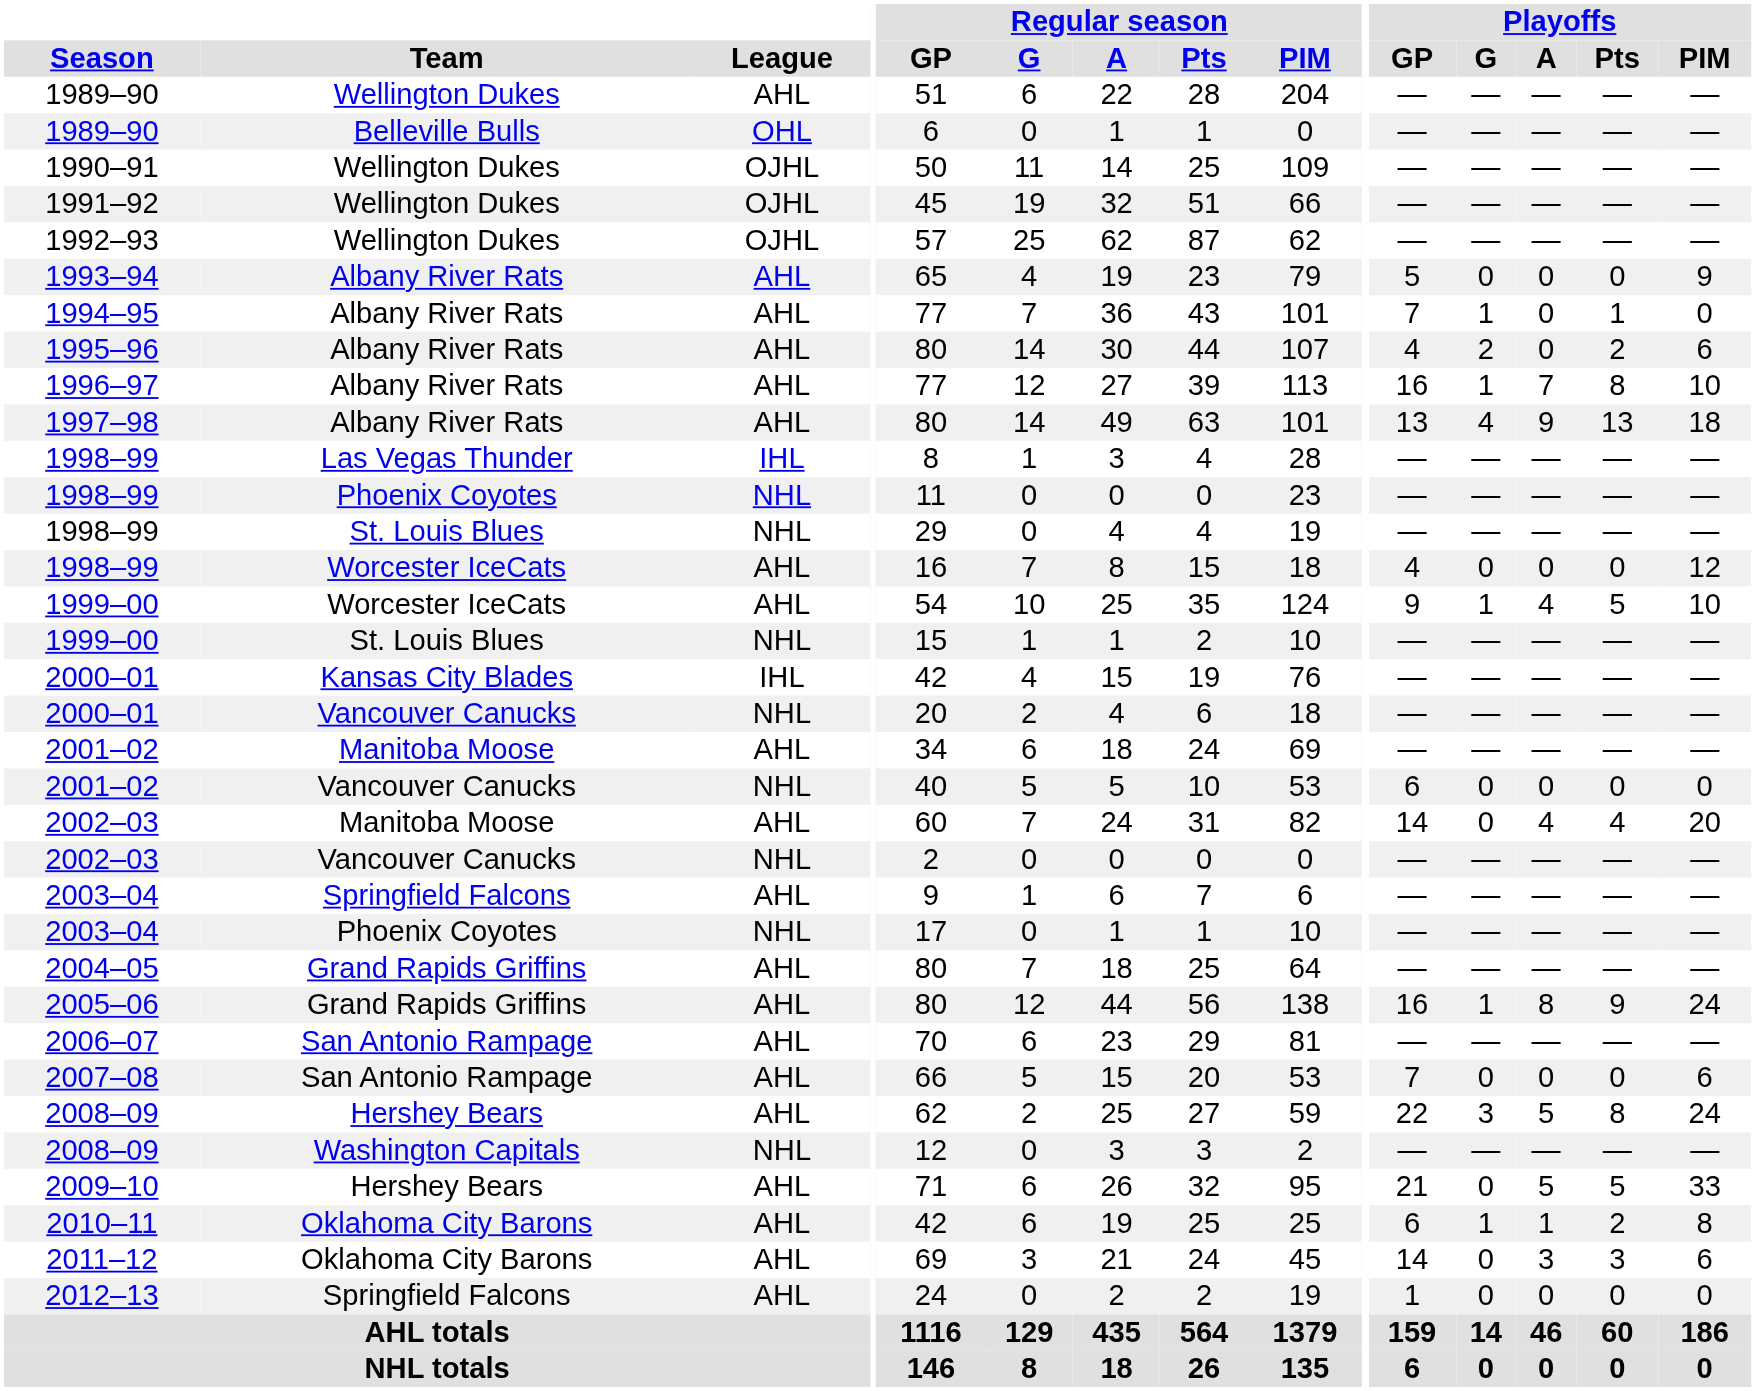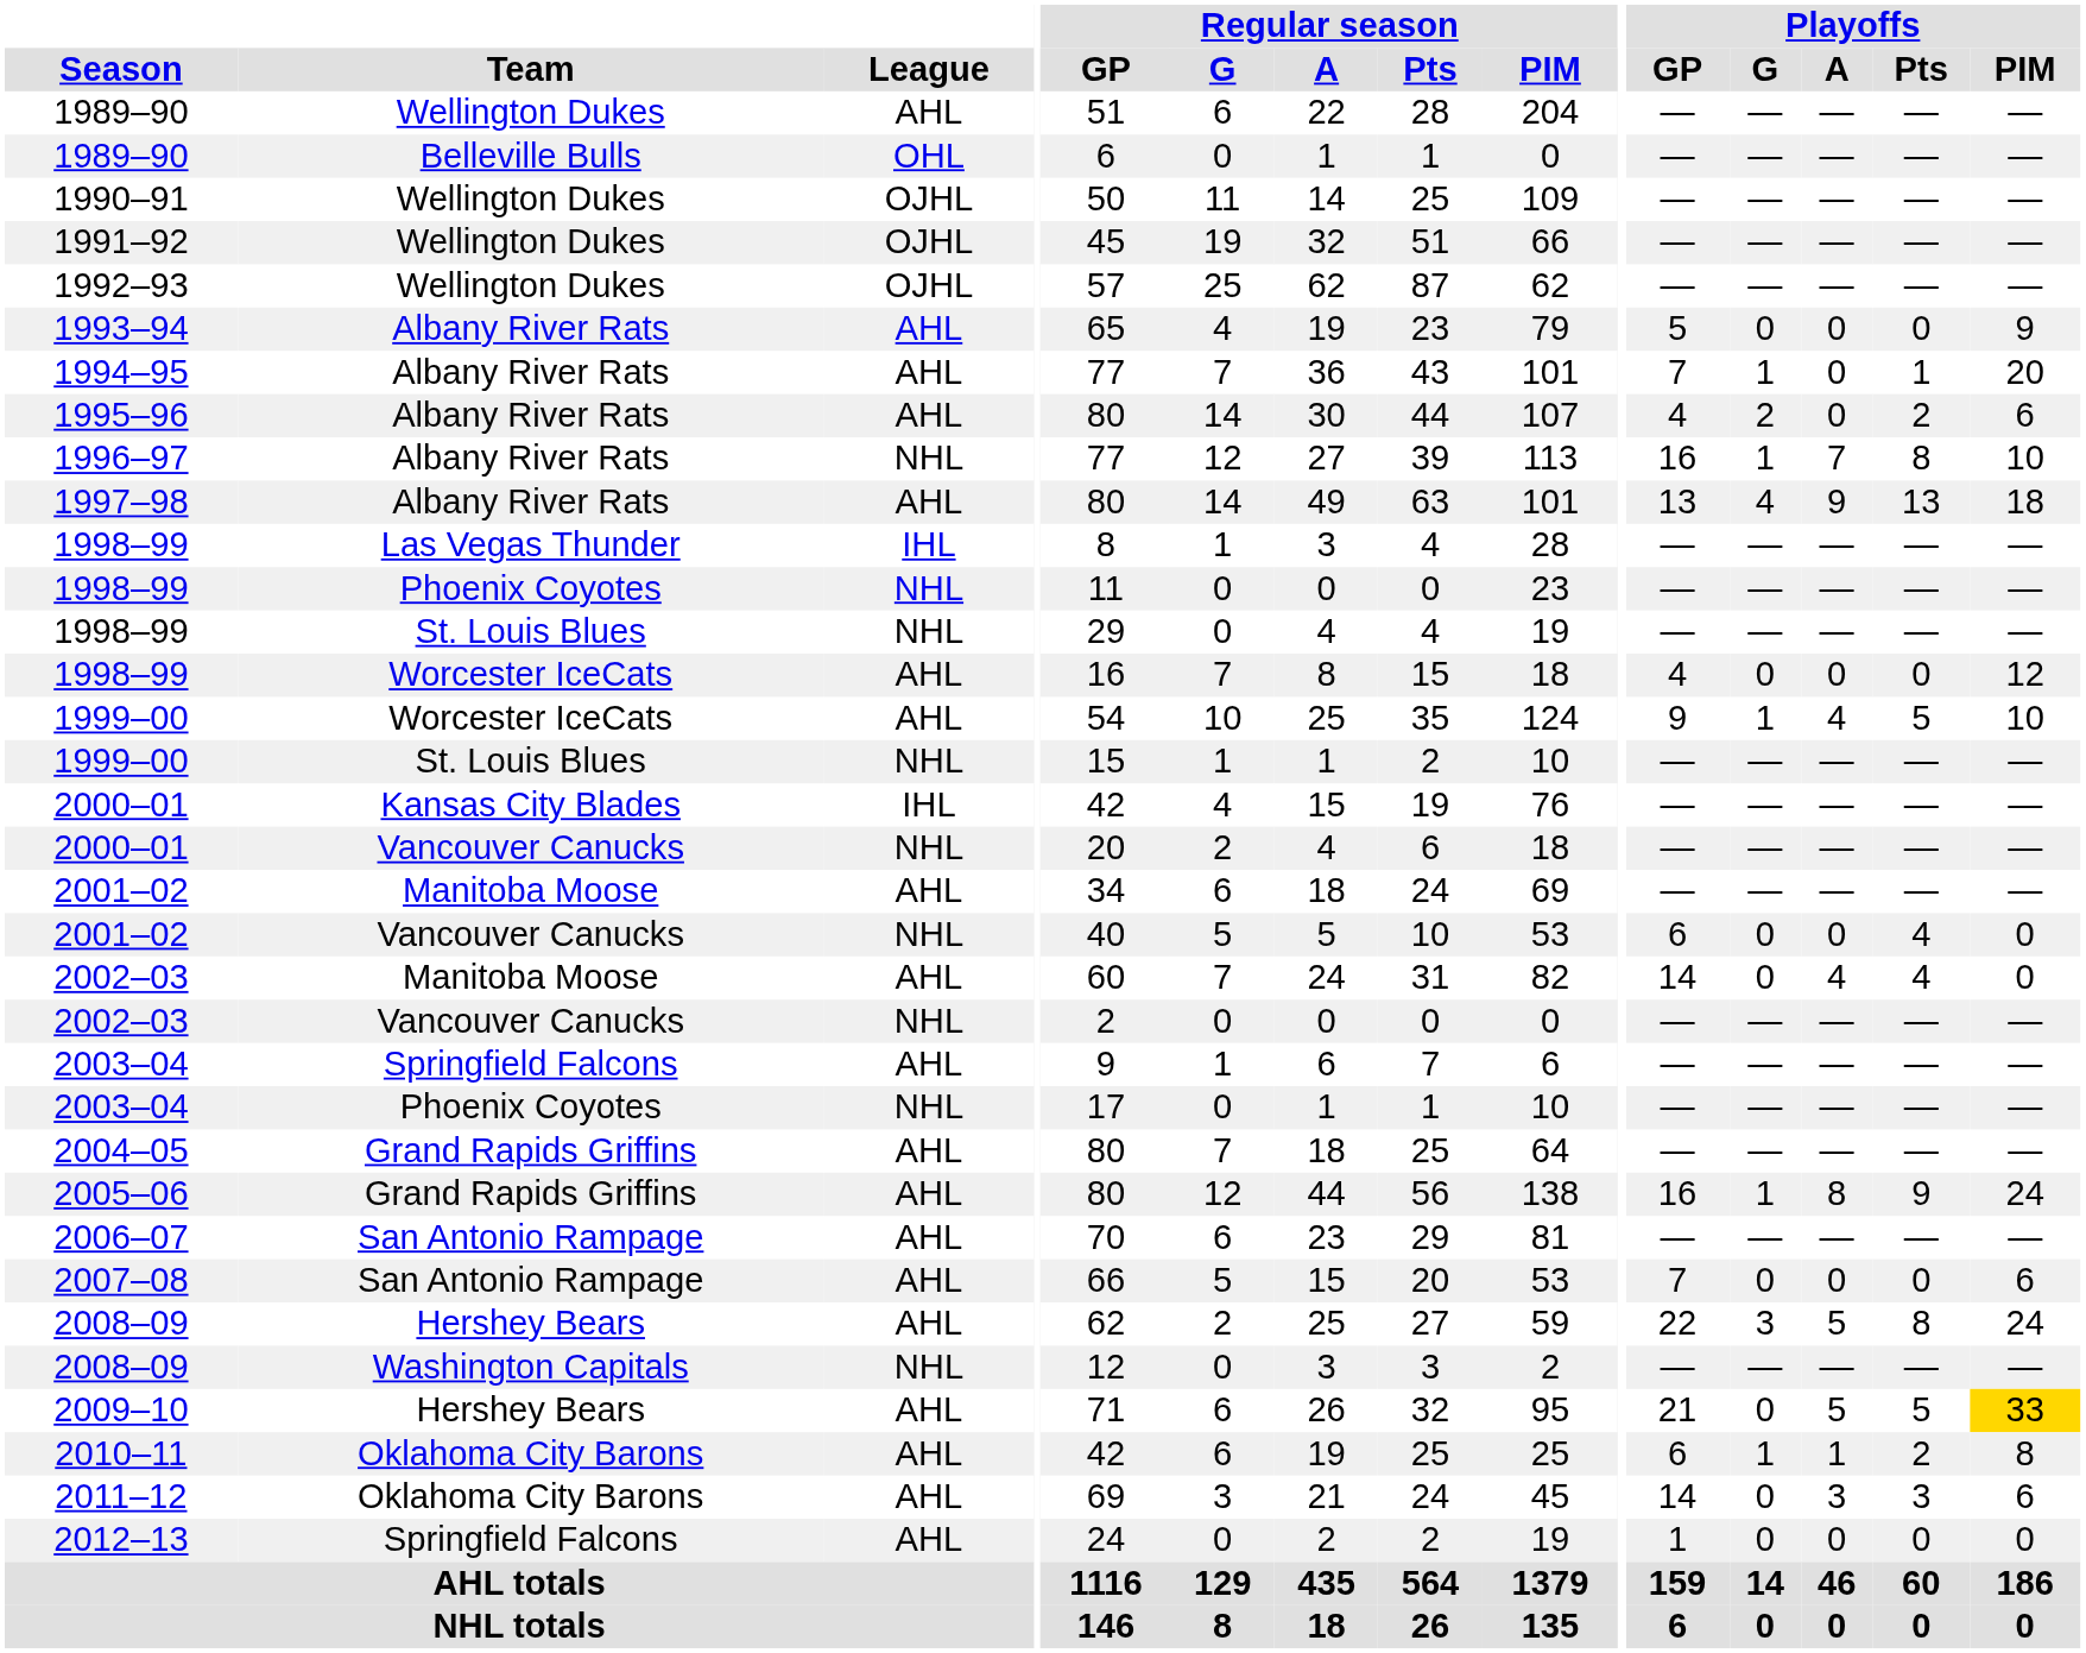 <table border="0" cellpadding="1" cellspacing="0" style="text-align:center; width:60em">
 <tr bgcolor="#e0e0e0">
 <th colspan="3" bgcolor="#ffffff"></th>
 <th rowspan="100" bgcolor="#ffffff"></th>
 <th colspan="5"><a href='#'>Regular season</a></th>
 <th rowspan="100" bgcolor="#ffffff"></th>
 <th colspan="5"><a href='#'>Playoffs</a></th>
 </tr>
 <tr bgcolor="#e0e0e0">
 <th><a href='#'>Season</a></th>
 <th>Team</th>
 <th>League</th>
 <th>GP</th>
 <th><a href='#'>G</a></th>
 <th><a href='#'>A</a></th>
 <th><a href='#'>Pts</a></th>
 <th><a href='#'>PIM</a></th>
 <th>GP</th>
 <th>G</th>
 <th>A</th>
 <th>Pts</th>
 <th>PIM</th>
 </tr>
 <tr>
 <td>1989–90</td>
 <td><a href='#'>Wellington Dukes</a></td>
 <td>AHL</td>
 <td>51</td>
 <td>6</td>
 <td>22</td>
 <td>28</td>
 <td>204</td>
 <td>—</td>
 <td>—</td>
 <td>—</td>
 <td>—</td>
 <td>—</td>
 </tr>
 <tr bgcolor="#f0f0f0">
 <td><a href='#'>1989–90</a></td>
 <td><a href='#'>Belleville Bulls</a></td>
 <td><a href='#'>OHL</a></td>
 <td>6</td>
 <td>0</td>
 <td>1</td>
 <td>1</td>
 <td>0</td>
 <td>—</td>
 <td>—</td>
 <td>—</td>
 <td>—</td>
 <td>—</td>
 </tr>
 <tr>
 <td>1990–91</td>
 <td>Wellington Dukes</td>
 <td>OJHL</td>
 <td>50</td>
 <td>11</td>
 <td>14</td>
 <td>25</td>
 <td>109</td>
 <td>—</td>
 <td>—</td>
 <td>—</td>
 <td>—</td>
 <td>—</td>
 </tr>
 <tr bgcolor="#f0f0f0">
 <td>1991–92</td>
 <td>Wellington Dukes</td>
 <td>OJHL</td>
 <td>45</td>
 <td>19</td>
 <td>32</td>
 <td>51</td>
 <td>66</td>
 <td>—</td>
 <td>—</td>
 <td>—</td>
 <td>—</td>
 <td>—</td>
 </tr>
 <tr>
 <td>1992–93</td>
 <td>Wellington Dukes</td>
 <td>OJHL</td>
 <td>57</td>
 <td>25</td>
 <td>62</td>
 <td>87</td>
 <td>62</td>
 <td>—</td>
 <td>—</td>
 <td>—</td>
 <td>—</td>
 <td>—</td>
 </tr>
 <tr bgcolor="#f0f0f0">
 <td><a href='#'>1993–94</a></td>
 <td><a href='#'>Albany River Rats</a></td>
 <td><a href='#'>AHL</a></td>
 <td>65</td>
 <td>4</td>
 <td>19</td>
 <td>23</td>
 <td>79</td>
 <td>5</td>
 <td>0</td>
 <td>0</td>
 <td>0</td>
 <td>9</td>
 </tr>
 <tr>
 <td><a href='#'>1994–95</a></td>
 <td>Albany River Rats</td>
 <td>AHL</td>
 <td>77</td>
 <td>7</td>
 <td>36</td>
 <td>43</td>
 <td>101</td>
 <td>7</td>
 <td>1</td>
 <td>0</td>
 <td>1</td>
-<td>0</td>
+<td>20</td>
 </tr>
 <tr bgcolor="#f0f0f0">
 <td><a href='#'>1995–96</a></td>
 <td>Albany River Rats</td>
 <td>AHL</td>
 <td>80</td>
 <td>14</td>
 <td>30</td>
 <td>44</td>
 <td>107</td>
 <td>4</td>
 <td>2</td>
 <td>0</td>
 <td>2</td>
 <td>6</td>
 </tr>
 <tr>
 <td><a href='#'>1996–97</a></td>
 <td>Albany River Rats</td>
-<td>AHL</td>
+<td>NHL</td>
 <td>77</td>
 <td>12</td>
 <td>27</td>
 <td>39</td>
 <td>113</td>
 <td>16</td>
 <td>1</td>
 <td>7</td>
 <td>8</td>
 <td>10</td>
 </tr>
 <tr bgcolor="#f0f0f0">
 <td><a href='#'>1997–98</a></td>
 <td>Albany River Rats</td>
 <td>AHL</td>
 <td>80</td>
 <td>14</td>
 <td>49</td>
 <td>63</td>
 <td>101</td>
 <td>13</td>
 <td>4</td>
 <td>9</td>
 <td>13</td>
 <td>18</td>
 </tr>
 <tr>
 <td><a href='#'>1998–99</a></td>
 <td><a href='#'>Las Vegas Thunder</a></td>
 <td><a href='#'>IHL</a></td>
 <td>8</td>
 <td>1</td>
 <td>3</td>
 <td>4</td>
 <td>28</td>
 <td>—</td>
 <td>—</td>
 <td>—</td>
 <td>—</td>
 <td>—</td>
 </tr>
 <tr bgcolor="#f0f0f0">
 <td><a href='#'>1998–99</a></td>
 <td><a href='#'>Phoenix Coyotes</a></td>
 <td><a href='#'>NHL</a></td>
 <td>11</td>
 <td>0</td>
 <td>0</td>
 <td>0</td>
 <td>23</td>
 <td>—</td>
 <td>—</td>
 <td>—</td>
 <td>—</td>
 <td>—</td>
 </tr>
 <tr>
 <td>1998–99</td>
 <td><a href='#'>St. Louis Blues</a></td>
 <td>NHL</td>
 <td>29</td>
 <td>0</td>
 <td>4</td>
 <td>4</td>
 <td>19</td>
 <td>—</td>
 <td>—</td>
 <td>—</td>
 <td>—</td>
 <td>—</td>
 </tr>
 <tr bgcolor="#f0f0f0">
 <td><a href='#'>1998–99</a></td>
 <td><a href='#'>Worcester IceCats</a></td>
 <td>AHL</td>
 <td>16</td>
 <td>7</td>
 <td>8</td>
 <td>15</td>
 <td>18</td>
 <td>4</td>
 <td>0</td>
 <td>0</td>
 <td>0</td>
 <td>12</td>
 </tr>
 <tr>
 <td><a href='#'>1999–00</a></td>
 <td>Worcester IceCats</td>
 <td>AHL</td>
 <td>54</td>
 <td>10</td>
 <td>25</td>
 <td>35</td>
 <td>124</td>
 <td>9</td>
 <td>1</td>
 <td>4</td>
 <td>5</td>
 <td>10</td>
 </tr>
 <tr bgcolor="#f0f0f0">
 <td><a href='#'>1999–00</a></td>
 <td>St. Louis Blues</td>
 <td>NHL</td>
 <td>15</td>
 <td>1</td>
 <td>1</td>
 <td>2</td>
 <td>10</td>
 <td>—</td>
 <td>—</td>
 <td>—</td>
 <td>—</td>
 <td>—</td>
 </tr>
 <tr>
 <td><a href='#'>2000–01</a></td>
 <td><a href='#'>Kansas City Blades</a></td>
 <td>IHL</td>
 <td>42</td>
 <td>4</td>
 <td>15</td>
 <td>19</td>
 <td>76</td>
 <td>—</td>
 <td>—</td>
 <td>—</td>
 <td>—</td>
 <td>—</td>
 </tr>
 <tr bgcolor="#f0f0f0">
 <td><a href='#'>2000–01</a></td>
 <td><a href='#'>Vancouver Canucks</a></td>
 <td>NHL</td>
 <td>20</td>
 <td>2</td>
 <td>4</td>
 <td>6</td>
 <td>18</td>
 <td>—</td>
 <td>—</td>
 <td>—</td>
 <td>—</td>
 <td>—</td>
 </tr>
 <tr>
 <td><a href='#'>2001–02</a></td>
 <td><a href='#'>Manitoba Moose</a></td>
 <td>AHL</td>
 <td>34</td>
 <td>6</td>
 <td>18</td>
 <td>24</td>
 <td>69</td>
 <td>—</td>
 <td>—</td>
 <td>—</td>
 <td>—</td>
 <td>—</td>
 </tr>
 <tr bgcolor="#f0f0f0">
 <td><a href='#'>2001–02</a></td>
 <td>Vancouver Canucks</td>
 <td>NHL</td>
 <td>40</td>
 <td>5</td>
 <td>5</td>
 <td>10</td>
 <td>53</td>
 <td>6</td>
 <td>0</td>
 <td>0</td>
-<td>0</td>
+<td>4</td>
 <td>0</td>
 </tr>
 <tr>
 <td><a href='#'>2002–03</a></td>
 <td>Manitoba Moose</td>
 <td>AHL</td>
 <td>60</td>
 <td>7</td>
 <td>24</td>
 <td>31</td>
 <td>82</td>
 <td>14</td>
 <td>0</td>
 <td>4</td>
 <td>4</td>
-<td>20</td>
+<td>0</td>
 </tr>
 <tr bgcolor="#f0f0f0">
 <td><a href='#'>2002–03</a></td>
 <td>Vancouver Canucks</td>
 <td>NHL</td>
 <td>2</td>
 <td>0</td>
 <td>0</td>
 <td>0</td>
 <td>0</td>
 <td>—</td>
 <td>—</td>
 <td>—</td>
 <td>—</td>
 <td>—</td>
 </tr>
 <tr>
 <td><a href='#'>2003–04</a></td>
 <td><a href='#'>Springfield Falcons</a></td>
 <td>AHL</td>
 <td>9</td>
 <td>1</td>
 <td>6</td>
 <td>7</td>
 <td>6</td>
 <td>—</td>
 <td>—</td>
 <td>—</td>
 <td>—</td>
 <td>—</td>
 </tr>
 <tr bgcolor="#f0f0f0">
 <td><a href='#'>2003–04</a></td>
 <td>Phoenix Coyotes</td>
 <td>NHL</td>
 <td>17</td>
 <td>0</td>
 <td>1</td>
 <td>1</td>
 <td>10</td>
 <td>—</td>
 <td>—</td>
 <td>—</td>
 <td>—</td>
 <td>—</td>
 </tr>
 <tr>
 <td><a href='#'>2004–05</a></td>
 <td><a href='#'>Grand Rapids Griffins</a></td>
 <td>AHL</td>
 <td>80</td>
 <td>7</td>
 <td>18</td>
 <td>25</td>
 <td>64</td>
 <td>—</td>
 <td>—</td>
 <td>—</td>
 <td>—</td>
 <td>—</td>
 </tr>
 <tr bgcolor="#f0f0f0">
 <td><a href='#'>2005–06</a></td>
 <td>Grand Rapids Griffins</td>
 <td>AHL</td>
 <td>80</td>
 <td>12</td>
 <td>44</td>
 <td>56</td>
 <td>138</td>
 <td>16</td>
 <td>1</td>
 <td>8</td>
 <td>9</td>
 <td>24</td>
 </tr>
 <tr>
 <td><a href='#'>2006–07</a></td>
 <td><a href='#'>San Antonio Rampage</a></td>
 <td>AHL</td>
 <td>70</td>
 <td>6</td>
 <td>23</td>
 <td>29</td>
 <td>81</td>
 <td>—</td>
 <td>—</td>
 <td>—</td>
 <td>—</td>
 <td>—</td>
 </tr>
 <tr bgcolor="#f0f0f0">
 <td><a href='#'>2007–08</a></td>
 <td>San Antonio Rampage</td>
 <td>AHL</td>
 <td>66</td>
 <td>5</td>
 <td>15</td>
 <td>20</td>
 <td>53</td>
 <td>7</td>
 <td>0</td>
 <td>0</td>
 <td>0</td>
 <td>6</td>
 </tr>
 <tr>
 <td><a href='#'>2008–09</a></td>
 <td><a href='#'>Hershey Bears</a></td>
 <td>AHL</td>
 <td>62</td>
 <td>2</td>
 <td>25</td>
 <td>27</td>
 <td>59</td>
 <td>22</td>
 <td>3</td>
 <td>5</td>
 <td>8</td>
 <td>24</td>
 </tr>
 <tr bgcolor="#f0f0f0">
 <td><a href='#'>2008–09</a></td>
 <td><a href='#'>Washington Capitals</a></td>
 <td>NHL</td>
 <td>12</td>
 <td>0</td>
 <td>3</td>
 <td>3</td>
 <td>2</td>
 <td>—</td>
 <td>—</td>
 <td>—</td>
 <td>—</td>
 <td>—</td>
 </tr>
 <tr>
 <td><a href='#'>2009–10</a></td>
 <td>Hershey Bears</td>
 <td>AHL</td>
 <td>71</td>
 <td>6</td>
 <td>26</td>
 <td>32</td>
 <td>95</td>
 <td>21</td>
 <td>0</td>
 <td>5</td>
 <td>5</td>
-<td>33</td>
+<td style="background: gold;">33</td>
 </tr>
 <tr bgcolor="#f0f0f0">
 <td><a href='#'>2010–11</a></td>
 <td><a href='#'>Oklahoma City Barons</a></td>
 <td>AHL</td>
 <td>42</td>
 <td>6</td>
 <td>19</td>
 <td>25</td>
 <td>25</td>
 <td>6</td>
 <td>1</td>
 <td>1</td>
 <td>2</td>
 <td>8</td>
 </tr>
 <tr>
 <td><a href='#'>2011–12</a></td>
 <td>Oklahoma City Barons</td>
 <td>AHL</td>
 <td>69</td>
 <td>3</td>
 <td>21</td>
 <td>24</td>
 <td>45</td>
 <td>14</td>
 <td>0</td>
 <td>3</td>
 <td>3</td>
 <td>6</td>
 </tr>
 <tr bgcolor="#f0f0f0">
 <td><a href='#'>2012–13</a></td>
 <td>Springfield Falcons</td>
 <td>AHL</td>
 <td>24</td>
 <td>0</td>
 <td>2</td>
 <td>2</td>
 <td>19</td>
 <td>1</td>
 <td>0</td>
 <td>0</td>
 <td>0</td>
 <td>0</td>
 </tr>
 <tr bgcolor="#e0e0e0">
 <th colspan="3">AHL totals</th>
 <th>1116</th>
 <th>129</th>
 <th>435</th>
 <th>564</th>
 <th>1379</th>
 <th>159</th>
 <th>14</th>
 <th>46</th>
 <th>60</th>
 <th>186</th>
 </tr>
 <tr bgcolor="#e0e0e0">
 <th colspan="3">NHL totals</th>
 <th>146</th>
 <th>8</th>
 <th>18</th>
 <th>26</th>
 <th>135</th>
 <th>6</th>
 <th>0</th>
 <th>0</th>
 <th>0</th>
 <th>0</th>
 </tr>
 </table>
